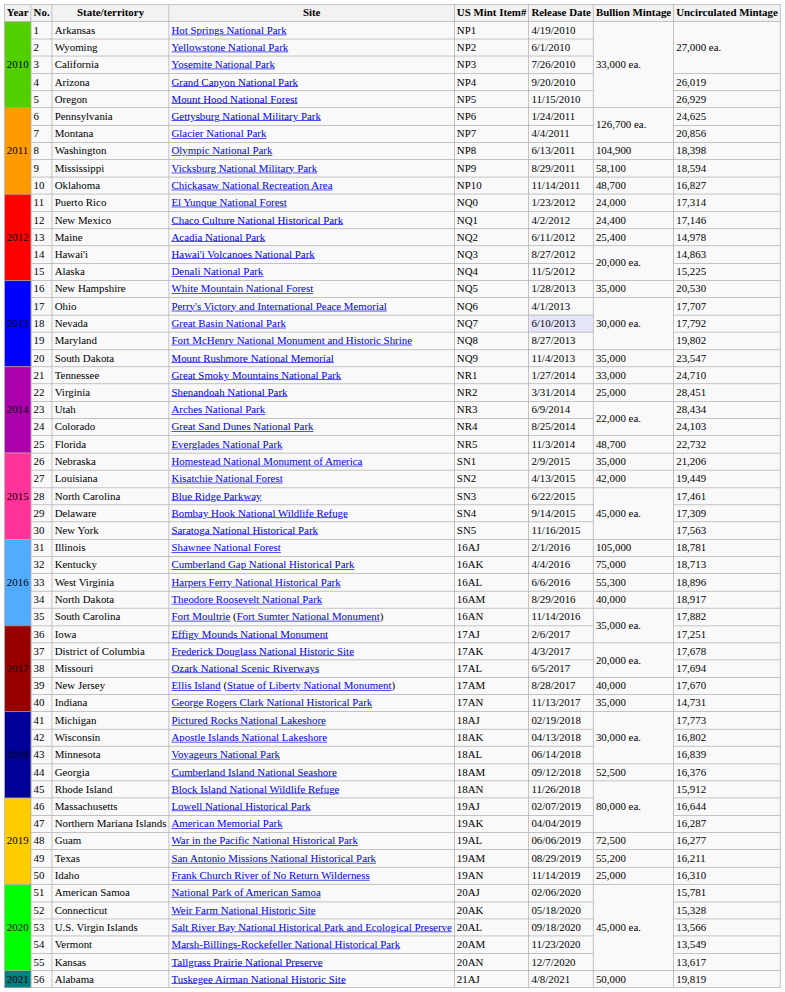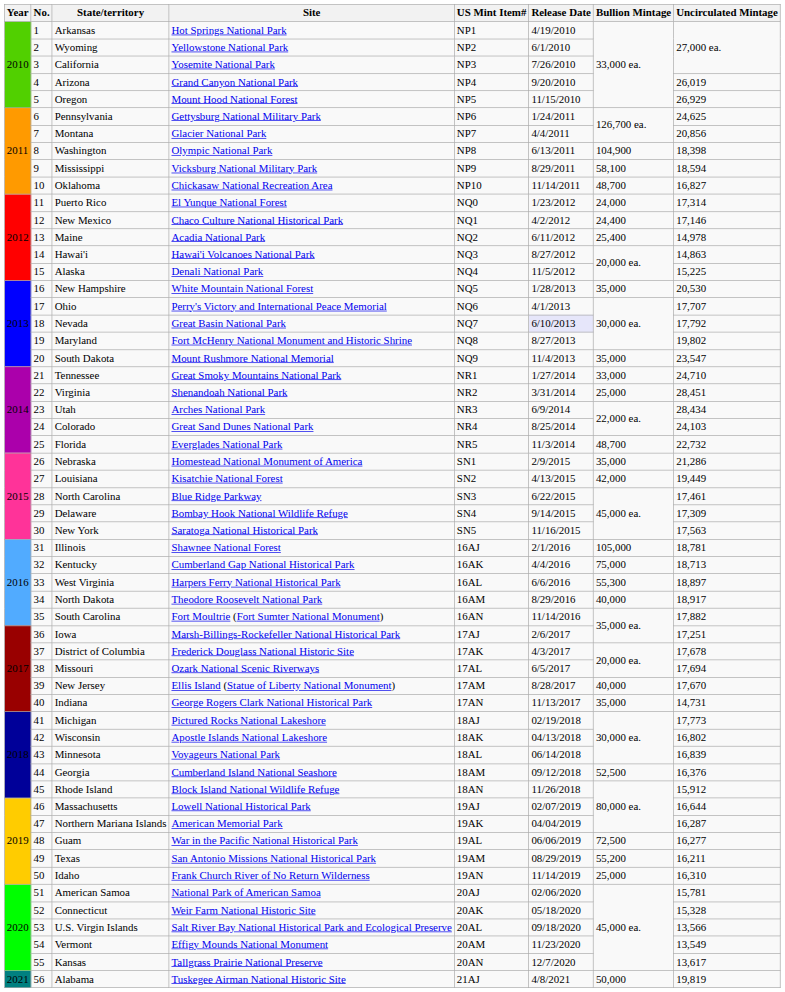 <table class="wikitable sortable">
 <tr>
 <th>Year</th>
 <th>No.</th>
 <th>State/territory</th>
 <th>Site</th>
 <th>US Mint Item#</th>
 <th>Release Date</th>
 <th>Bullion Mintage</th>
 <th>Uncirculated Mintage</th>
 </tr>
 <tr>
 <td rowspan="5" bgcolor="#51D000">2010</td>
 <td>1</td>
 <td>Arkansas</td>
 <td><a href='#'>Hot Springs National Park</a></td>
 <td>NP1</td>
 <td>4/19/2010</td>
 <td rowspan="5">33,000 ea.</td>
 <td rowspan="3">27,000 ea.</td>
 </tr>
 <tr>
 <td>2</td>
 <td>Wyoming</td>
 <td><a href='#'>Yellowstone National Park</a></td>
 <td>NP2</td>
 <td>6/1/2010</td>
 </tr>
 <tr>
 <td>3</td>
 <td>California</td>
 <td><a href='#'>Yosemite National Park</a></td>
 <td>NP3</td>
 <td>7/26/2010</td>
 </tr>
 <tr>
 <td>4</td>
 <td>Arizona</td>
 <td><a href='#'>Grand Canyon National Park</a></td>
 <td>NP4</td>
 <td>9/20/2010</td>
 <td>26,019</td>
 </tr>
 <tr>
 <td>5</td>
 <td>Oregon</td>
 <td><a href='#'>Mount Hood National Forest</a></td>
 <td>NP5</td>
 <td>11/15/2010</td>
 <td>26,929</td>
 </tr>
 <tr>
 <td rowspan="5" bgcolor="#FF9A00">2011</td>
 <td>6</td>
 <td>Pennsylvania</td>
 <td><a href='#'>Gettysburg National Military Park</a></td>
 <td>NP6</td>
 <td>1/24/2011</td>
 <td rowspan="2">126,700 ea.</td>
 <td>24,625</td>
 </tr>
 <tr>
 <td>7</td>
 <td>Montana</td>
 <td><a href='#'>Glacier National Park</a></td>
 <td>NP7</td>
 <td>4/4/2011</td>
 <td>20,856</td>
 </tr>
 <tr>
 <td>8</td>
 <td>Washington</td>
 <td><a href='#'>Olympic National Park</a></td>
 <td>NP8</td>
 <td>6/13/2011</td>
 <td>104,900</td>
 <td>18,398</td>
 </tr>
 <tr>
 <td>9</td>
 <td>Mississippi</td>
 <td><a href='#'>Vicksburg National Military Park</a></td>
 <td>NP9</td>
 <td>8/29/2011</td>
 <td>58,100</td>
 <td>18,594</td>
 </tr>
 <tr>
 <td>10</td>
 <td>Oklahoma</td>
 <td><a href='#'>Chickasaw National Recreation Area</a></td>
 <td>NP10</td>
 <td>11/14/2011</td>
 <td>48,700</td>
 <td>16,827</td>
 </tr>
 <tr>
 <td rowspan="5" bgcolor="#FF0000">2012</td>
 <td>11</td>
 <td>Puerto Rico</td>
 <td><a href='#'>El Yunque National Forest</a></td>
 <td>NQ0</td>
 <td>1/23/2012</td>
 <td>24,000</td>
 <td>17,314</td>
 </tr>
 <tr>
 <td>12</td>
 <td>New Mexico</td>
 <td><a href='#'>Chaco Culture National Historical Park</a></td>
 <td>NQ1</td>
 <td>4/2/2012</td>
 <td>24,400</td>
 <td>17,146</td>
 </tr>
 <tr>
 <td>13</td>
 <td>Maine</td>
 <td><a href='#'>Acadia National Park</a></td>
 <td>NQ2</td>
 <td>6/11/2012</td>
 <td>25,400</td>
 <td>14,978</td>
 </tr>
 <tr>
 <td>14</td>
 <td>Hawai'i</td>
 <td><a href='#'>Hawai'i Volcanoes National Park</a></td>
 <td>NQ3</td>
 <td>8/27/2012</td>
 <td rowspan="2">20,000 ea.</td>
 <td>14,863</td>
 </tr>
 <tr>
 <td>15</td>
 <td>Alaska</td>
 <td><a href='#'>Denali National Park</a></td>
 <td>NQ4</td>
 <td>11/5/2012</td>
 <td>15,225</td>
 </tr>
 <tr>
 <td rowspan="5" bgcolor="#0000FF">2013</td>
 <td>16</td>
 <td>New Hampshire</td>
 <td><a href='#'>White Mountain National Forest</a></td>
 <td>NQ5</td>
 <td>1/28/2013</td>
 <td>35,000</td>
 <td>20,530</td>
 </tr>
 <tr>
 <td>17</td>
 <td>Ohio</td>
 <td><a href='#'>Perry's Victory and International Peace Memorial</a></td>
 <td>NQ6</td>
 <td>4/1/2013</td>
 <td rowspan="3">30,000 ea.</td>
 <td>17,707</td>
 </tr>
 <tr>
 <td>18</td>
 <td>Nevada</td>
 <td><a href='#'>Great Basin National Park</a></td>
 <td>NQ7</td>
 <td style="background: lavender;">6/10/2013</td>
 <td>17,792</td>
 </tr>
 <tr>
 <td>19</td>
 <td>Maryland</td>
 <td><a href='#'>Fort McHenry National Monument and Historic Shrine</a></td>
 <td>NQ8</td>
 <td>8/27/2013</td>
 <td>19,802</td>
 </tr>
 <tr>
 <td>20</td>
 <td>South Dakota</td>
 <td><a href='#'>Mount Rushmore National Memorial</a></td>
 <td>NQ9</td>
 <td>11/4/2013</td>
 <td>35,000</td>
 <td>23,547</td>
 </tr>
 <tr>
 <td rowspan="5" bgcolor="#AB00AB">2014</td>
 <td>21</td>
 <td>Tennessee</td>
 <td><a href='#'>Great Smoky Mountains National Park</a></td>
 <td>NR1</td>
 <td>1/27/2014</td>
 <td>33,000</td>
 <td>24,710</td>
 </tr>
 <tr>
 <td>22</td>
 <td>Virginia</td>
 <td><a href='#'>Shenandoah National Park</a></td>
 <td>NR2</td>
 <td>3/31/2014</td>
 <td>25,000</td>
 <td>28,451</td>
 </tr>
 <tr>
 <td>23</td>
 <td>Utah</td>
 <td><a href='#'>Arches National Park</a></td>
 <td>NR3</td>
 <td>6/9/2014</td>
 <td rowspan="2">22,000 ea.</td>
 <td>28,434</td>
 </tr>
 <tr>
 <td>24</td>
 <td>Colorado</td>
 <td><a href='#'>Great Sand Dunes National Park</a></td>
 <td>NR4</td>
 <td>8/25/2014</td>
 <td>24,103</td>
 </tr>
 <tr>
 <td>25</td>
 <td>Florida</td>
 <td><a href='#'>Everglades National Park</a></td>
 <td>NR5</td>
 <td>11/3/2014</td>
 <td>48,700</td>
 <td>22,732</td>
 </tr>
 <tr>
 <td rowspan="5" bgcolor="#FF3399">2015</td>
 <td>26</td>
 <td>Nebraska</td>
 <td><a href='#'>Homestead National Monument of America</a></td>
 <td>SN1</td>
 <td>2/9/2015</td>
 <td>35,000</td>
-<td>21,206</td>
+<td>21,286</td>
 </tr>
 <tr>
 <td>27</td>
 <td>Louisiana</td>
 <td><a href='#'>Kisatchie National Forest</a></td>
 <td>SN2</td>
 <td>4/13/2015</td>
 <td>42,000</td>
 <td>19,449</td>
 </tr>
 <tr>
 <td>28</td>
 <td>North Carolina</td>
 <td><a href='#'>Blue Ridge Parkway</a></td>
 <td>SN3</td>
 <td>6/22/2015</td>
 <td rowspan="3">45,000 ea.</td>
 <td>17,461</td>
 </tr>
 <tr>
 <td>29</td>
 <td>Delaware</td>
 <td><a href='#'>Bombay Hook National Wildlife Refuge</a></td>
 <td>SN4</td>
 <td>9/14/2015</td>
 <td>17,309</td>
 </tr>
 <tr>
 <td>30</td>
 <td>New York</td>
 <td><a href='#'>Saratoga National Historical Park</a></td>
 <td>SN5</td>
 <td>11/16/2015</td>
 <td>17,563</td>
 </tr>
 <tr>
 <td rowspan="5" bgcolor="#51ABFF">2016</td>
 <td>31</td>
 <td>Illinois</td>
 <td><a href='#'>Shawnee National Forest</a></td>
 <td>16AJ</td>
 <td>2/1/2016</td>
 <td>105,000</td>
 <td>18,781</td>
 </tr>
 <tr>
 <td>32</td>
 <td>Kentucky</td>
 <td><a href='#'>Cumberland Gap National Historical Park</a></td>
 <td>16AK</td>
 <td>4/4/2016</td>
 <td>75,000</td>
 <td>18,713</td>
 </tr>
 <tr>
 <td>33</td>
 <td>West Virginia</td>
 <td><a href='#'>Harpers Ferry National Historical Park</a></td>
 <td>16AL</td>
 <td>6/6/2016</td>
 <td>55,300</td>
-<td>18,896</td>
+<td>18,897</td>
 </tr>
 <tr>
 <td>34</td>
 <td>North Dakota</td>
 <td><a href='#'>Theodore Roosevelt National Park</a></td>
 <td>16AM</td>
 <td>8/29/2016</td>
 <td>40,000</td>
 <td>18,917</td>
 </tr>
 <tr>
 <td>35</td>
 <td>South Carolina</td>
 <td><a href='#'>Fort Moultrie</a> (<a href='#'>Fort Sumter National Monument</a>)</td>
 <td>16AN</td>
 <td>11/14/2016</td>
 <td rowspan="2">35,000 ea.</td>
 <td>17,882</td>
 </tr>
 <tr>
 <td rowspan="5" bgcolor="#990000">2017</td>
 <td>36</td>
 <td>Iowa</td>
-<td><a href='#'>Effigy Mounds National Monument</a></td>
+<td><a href='#'>Marsh-Billings-Rockefeller National Historical Park</a></td>
 <td>17AJ</td>
 <td>2/6/2017</td>
 <td>17,251</td>
 </tr>
 <tr>
 <td>37</td>
 <td>District of Columbia</td>
 <td><a href='#'>Frederick Douglass National Historic Site</a></td>
 <td>17AK</td>
 <td>4/3/2017</td>
 <td rowspan="2">20,000 ea.</td>
 <td>17,678</td>
 </tr>
 <tr>
 <td>38</td>
 <td>Missouri</td>
 <td><a href='#'>Ozark National Scenic Riverways</a></td>
 <td>17AL</td>
 <td>6/5/2017</td>
 <td>17,694</td>
 </tr>
 <tr>
 <td>39</td>
 <td>New Jersey</td>
 <td><a href='#'>Ellis Island</a> (<a href='#'>Statue of Liberty National Monument</a>)</td>
 <td>17AM</td>
 <td>8/28/2017</td>
 <td>40,000</td>
 <td>17,670</td>
 </tr>
 <tr>
 <td>40</td>
 <td>Indiana</td>
 <td><a href='#'>George Rogers Clark National Historical Park</a></td>
 <td>17AN</td>
 <td>11/13/2017</td>
 <td>35,000</td>
 <td>14,731</td>
 </tr>
 <tr>
 <td rowspan="5" bgcolor="#000099">2018</td>
 <td>41</td>
 <td>Michigan</td>
 <td><a href='#'>Pictured Rocks National Lakeshore</a></td>
 <td>18AJ</td>
 <td>02/19/2018</td>
 <td rowspan="3">30,000 ea.</td>
 <td>17,773</td>
 </tr>
 <tr>
 <td>42</td>
 <td>Wisconsin</td>
 <td><a href='#'>Apostle Islands National Lakeshore</a></td>
 <td>18AK</td>
 <td>04/13/2018</td>
 <td>16,802</td>
 </tr>
 <tr>
 <td>43</td>
 <td>Minnesota</td>
 <td><a href='#'>Voyageurs National Park</a></td>
 <td>18AL</td>
 <td>06/14/2018</td>
 <td>16,839</td>
 </tr>
 <tr>
 <td>44</td>
 <td>Georgia</td>
 <td><a href='#'>Cumberland Island National Seashore</a></td>
 <td>18AM</td>
 <td>09/12/2018</td>
 <td>52,500</td>
 <td>16,376</td>
 </tr>
 <tr>
 <td>45</td>
 <td>Rhode Island</td>
 <td><a href='#'>Block Island National Wildlife Refuge</a></td>
 <td>18AN</td>
 <td>11/26/2018</td>
 <td rowspan="3">80,000 ea.</td>
 <td>15,912</td>
 </tr>
 <tr>
 <td rowspan="5" bgcolor="#FFCC00">2019</td>
 <td>46</td>
 <td>Massachusetts</td>
 <td><a href='#'>Lowell National Historical Park</a></td>
 <td>19AJ</td>
 <td>02/07/2019</td>
 <td>16,644</td>
 </tr>
 <tr>
 <td>47</td>
 <td>Northern Mariana Islands</td>
 <td><a href='#'>American Memorial Park</a></td>
 <td>19AK</td>
 <td>04/04/2019</td>
 <td>16,287</td>
 </tr>
 <tr>
 <td>48</td>
 <td>Guam</td>
 <td><a href='#'>War in the Pacific National Historical Park</a></td>
 <td>19AL</td>
 <td>06/06/2019</td>
 <td>72,500</td>
 <td>16,277</td>
 </tr>
 <tr>
 <td>49</td>
 <td>Texas</td>
 <td><a href='#'>San Antonio Missions National Historical Park</a></td>
 <td>19AM</td>
 <td>08/29/2019</td>
 <td>55,200</td>
 <td>16,211</td>
 </tr>
 <tr>
 <td>50</td>
 <td>Idaho</td>
 <td><a href='#'>Frank Church River of No Return Wilderness</a></td>
 <td>19AN</td>
 <td>11/14/2019</td>
 <td>25,000</td>
 <td>16,310</td>
 </tr>
 <tr>
 <td rowspan="5" bgcolor="#00FF00">2020</td>
 <td>51</td>
 <td>American Samoa</td>
 <td><a href='#'>National Park of American Samoa</a></td>
 <td>20AJ</td>
 <td>02/06/2020</td>
 <td rowspan="5">45,000 ea.</td>
 <td>15,781</td>
 </tr>
 <tr>
 <td>52</td>
 <td>Connecticut</td>
 <td><a href='#'>Weir Farm National Historic Site</a></td>
 <td>20AK</td>
 <td>05/18/2020</td>
 <td>15,328</td>
 </tr>
 <tr>
 <td>53</td>
 <td>U.S. Virgin Islands</td>
 <td><a href='#'>Salt River Bay National Historical Park and Ecological Preserve</a></td>
 <td>20AL</td>
 <td>09/18/2020</td>
 <td>13,566</td>
 </tr>
 <tr>
 <td>54</td>
 <td>Vermont</td>
-<td><a href='#'>Marsh-Billings-Rockefeller National Historical Park</a></td>
+<td><a href='#'>Effigy Mounds National Monument</a></td>
 <td>20AM</td>
 <td>11/23/2020</td>
 <td>13,549</td>
 </tr>
 <tr>
 <td>55</td>
 <td>Kansas</td>
 <td><a href='#'>Tallgrass Prairie National Preserve</a></td>
 <td>20AN</td>
 <td>12/7/2020</td>
 <td>13,617</td>
 </tr>
 <tr>
 <td bgcolor="#008080">2021</td>
 <td>56</td>
 <td>Alabama</td>
 <td><a href='#'>Tuskegee Airman National Historic Site</a></td>
 <td>21AJ</td>
 <td>4/8/2021</td>
 <td>50,000</td>
 <td>19,819</td>
 </tr>
 </table>
